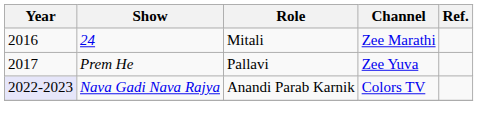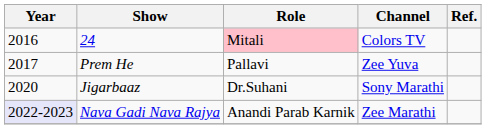 <table class="wikitable">
 <tr>
 <th>Year</th>
 <th>Show</th>
 <th>Role</th>
 <th>Channel</th>
 <th>Ref.</th>
 </tr>
 <tr>
 <td>2016</td>
 <td><em><a href='#'>24</a></em></td>
-<td>Mitali</td>
-<td><a href='#'>Zee Marathi</a></td>
+<td style="background: pink;">Mitali</td>
+<td><a href='#'>Colors TV</a></td>
 <td></td>
 </tr>
 <tr>
 <td>2017</td>
 <td><em>Prem He</em></td>
 <td>Pallavi</td>
 <td><a href='#'>Zee Yuva</a></td>
 <td></td>
 </tr>
 <tr>
+<td>2020</td>
+<td><em>Jigarbaaz</em></td>
+<td>Dr.Suhani</td>
+<td><a href='#'>Sony Marathi</a></td>
+<td></td>
+</tr>
+<tr>
 <td style="background: lavender;">2022-2023</td>
 <td><em><a href='#'>Nava Gadi Nava Rajya</a></em></td>
 <td>Anandi Parab Karnik</td>
-<td><a href='#'>Colors TV</a></td>
+<td><a href='#'>Zee Marathi</a></td>
 <td></td>
 </tr>
 <tr>
 </tr>
 </table>
